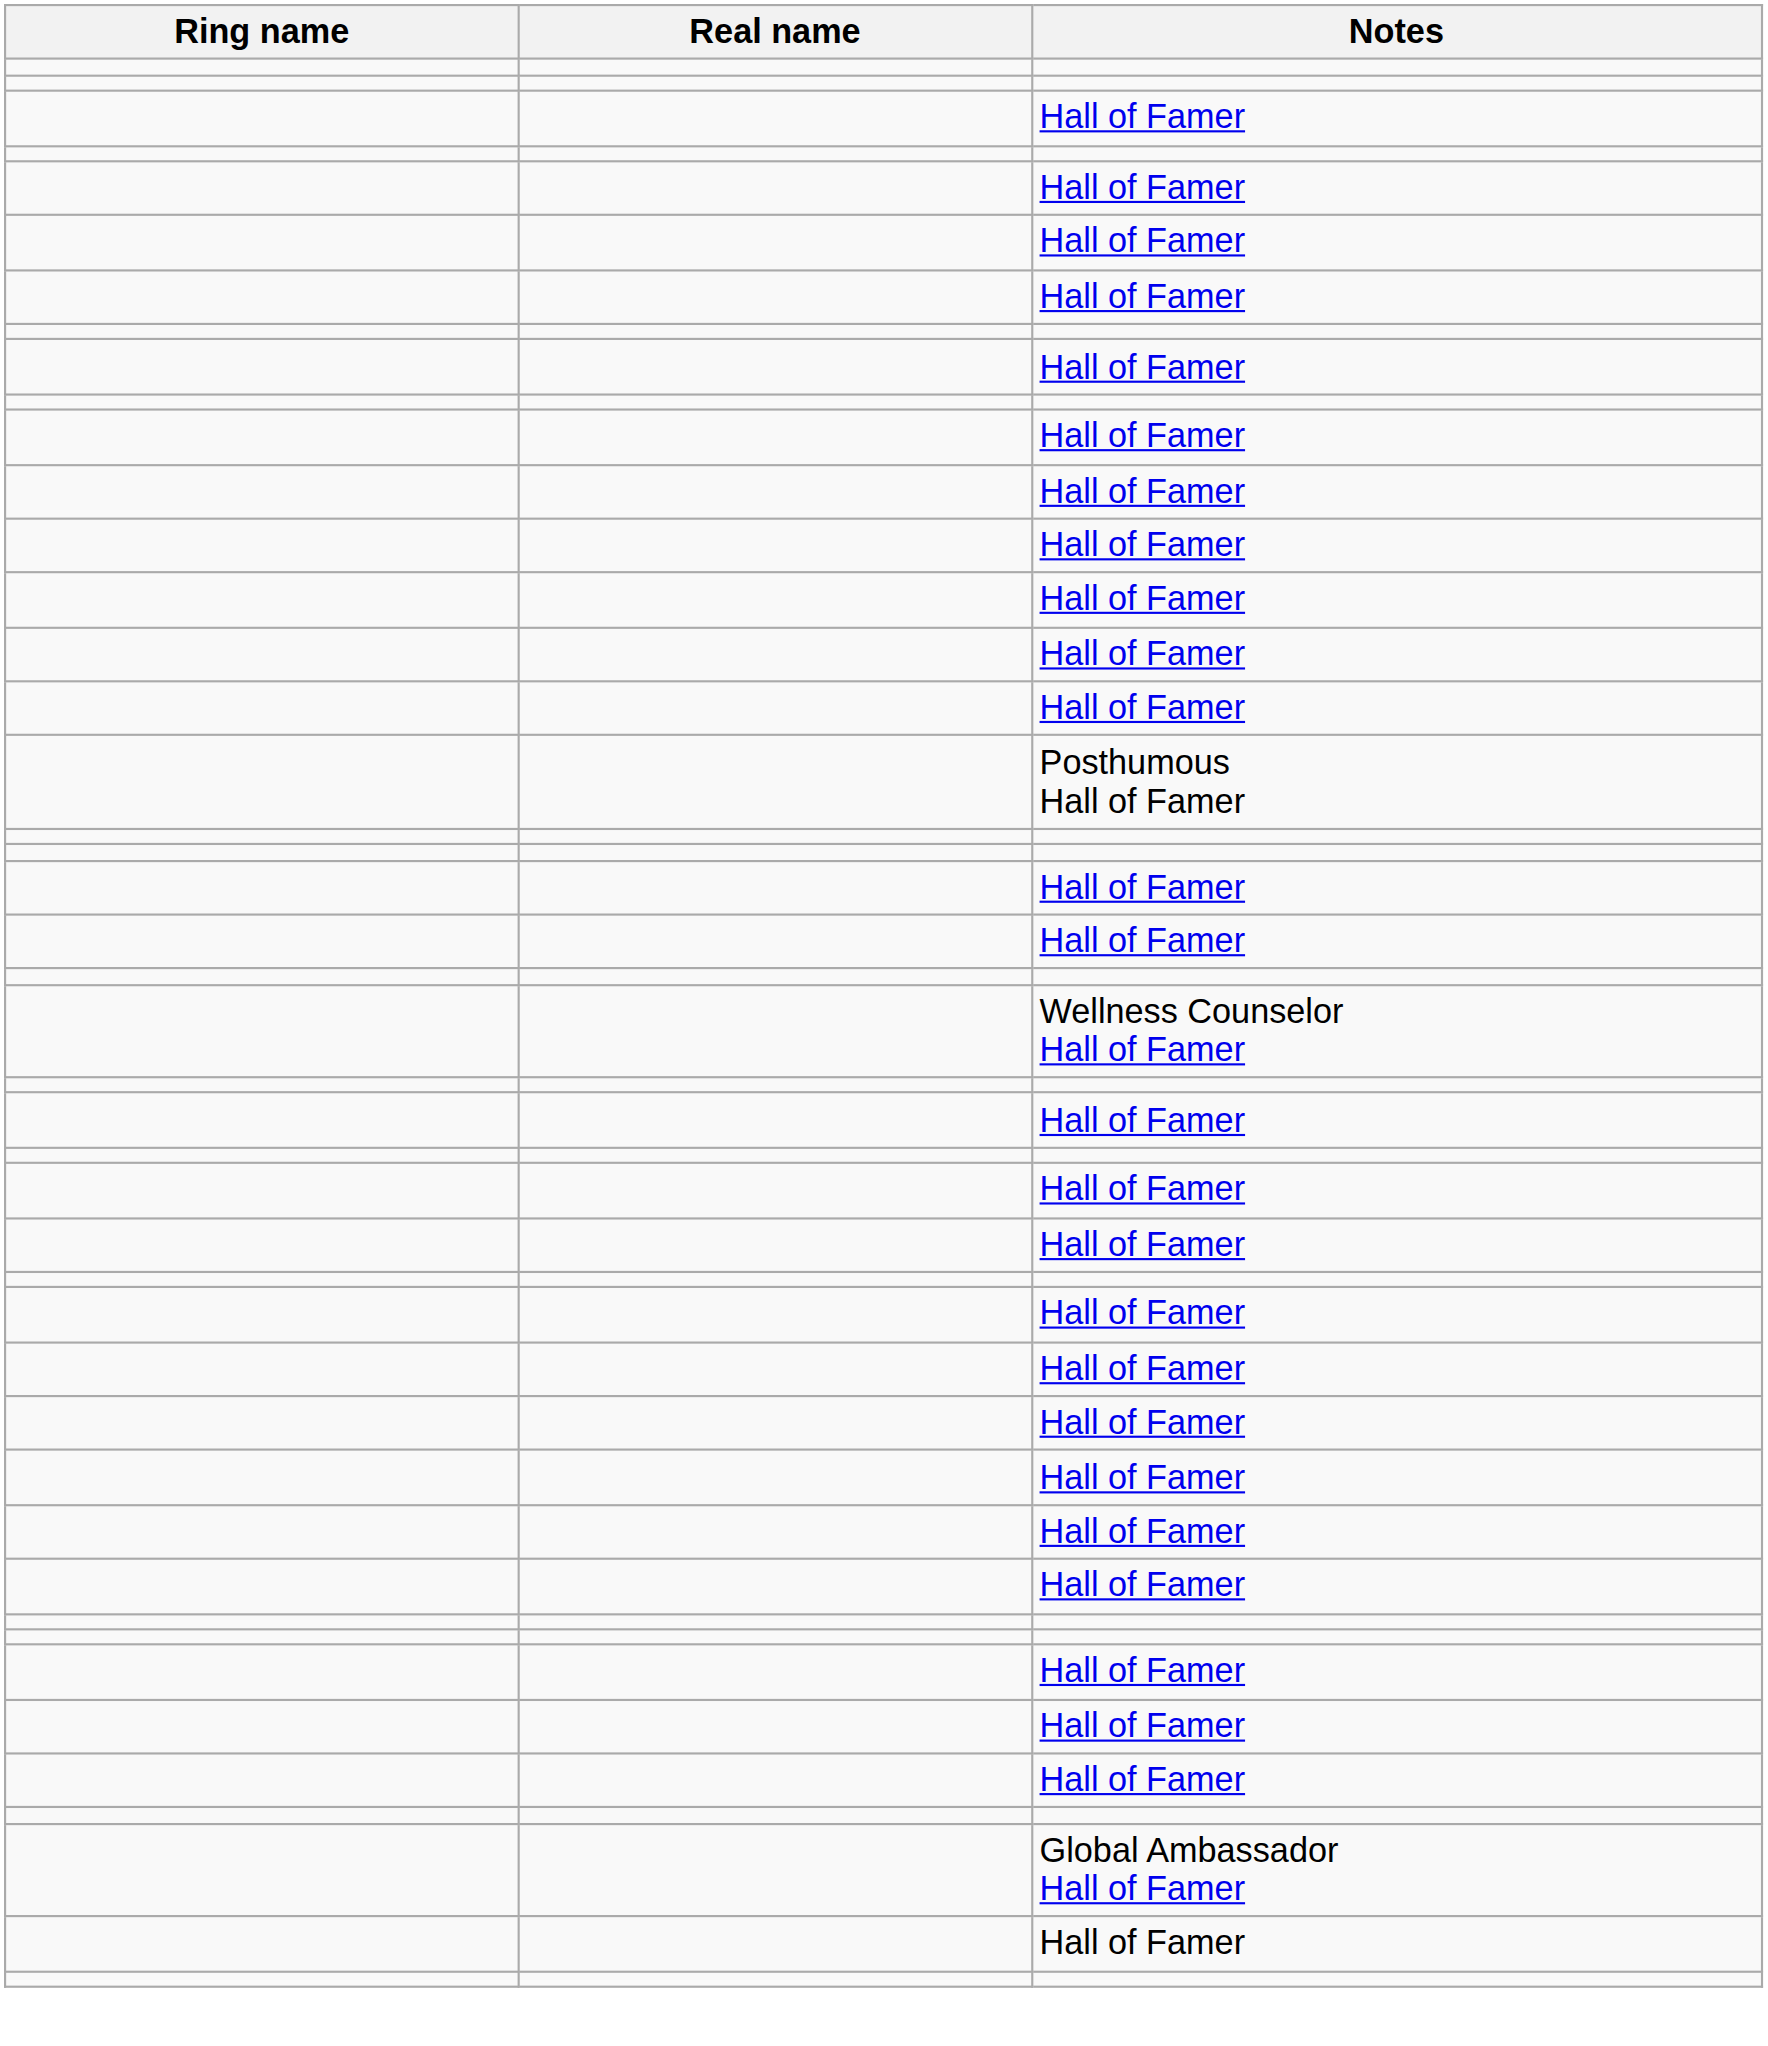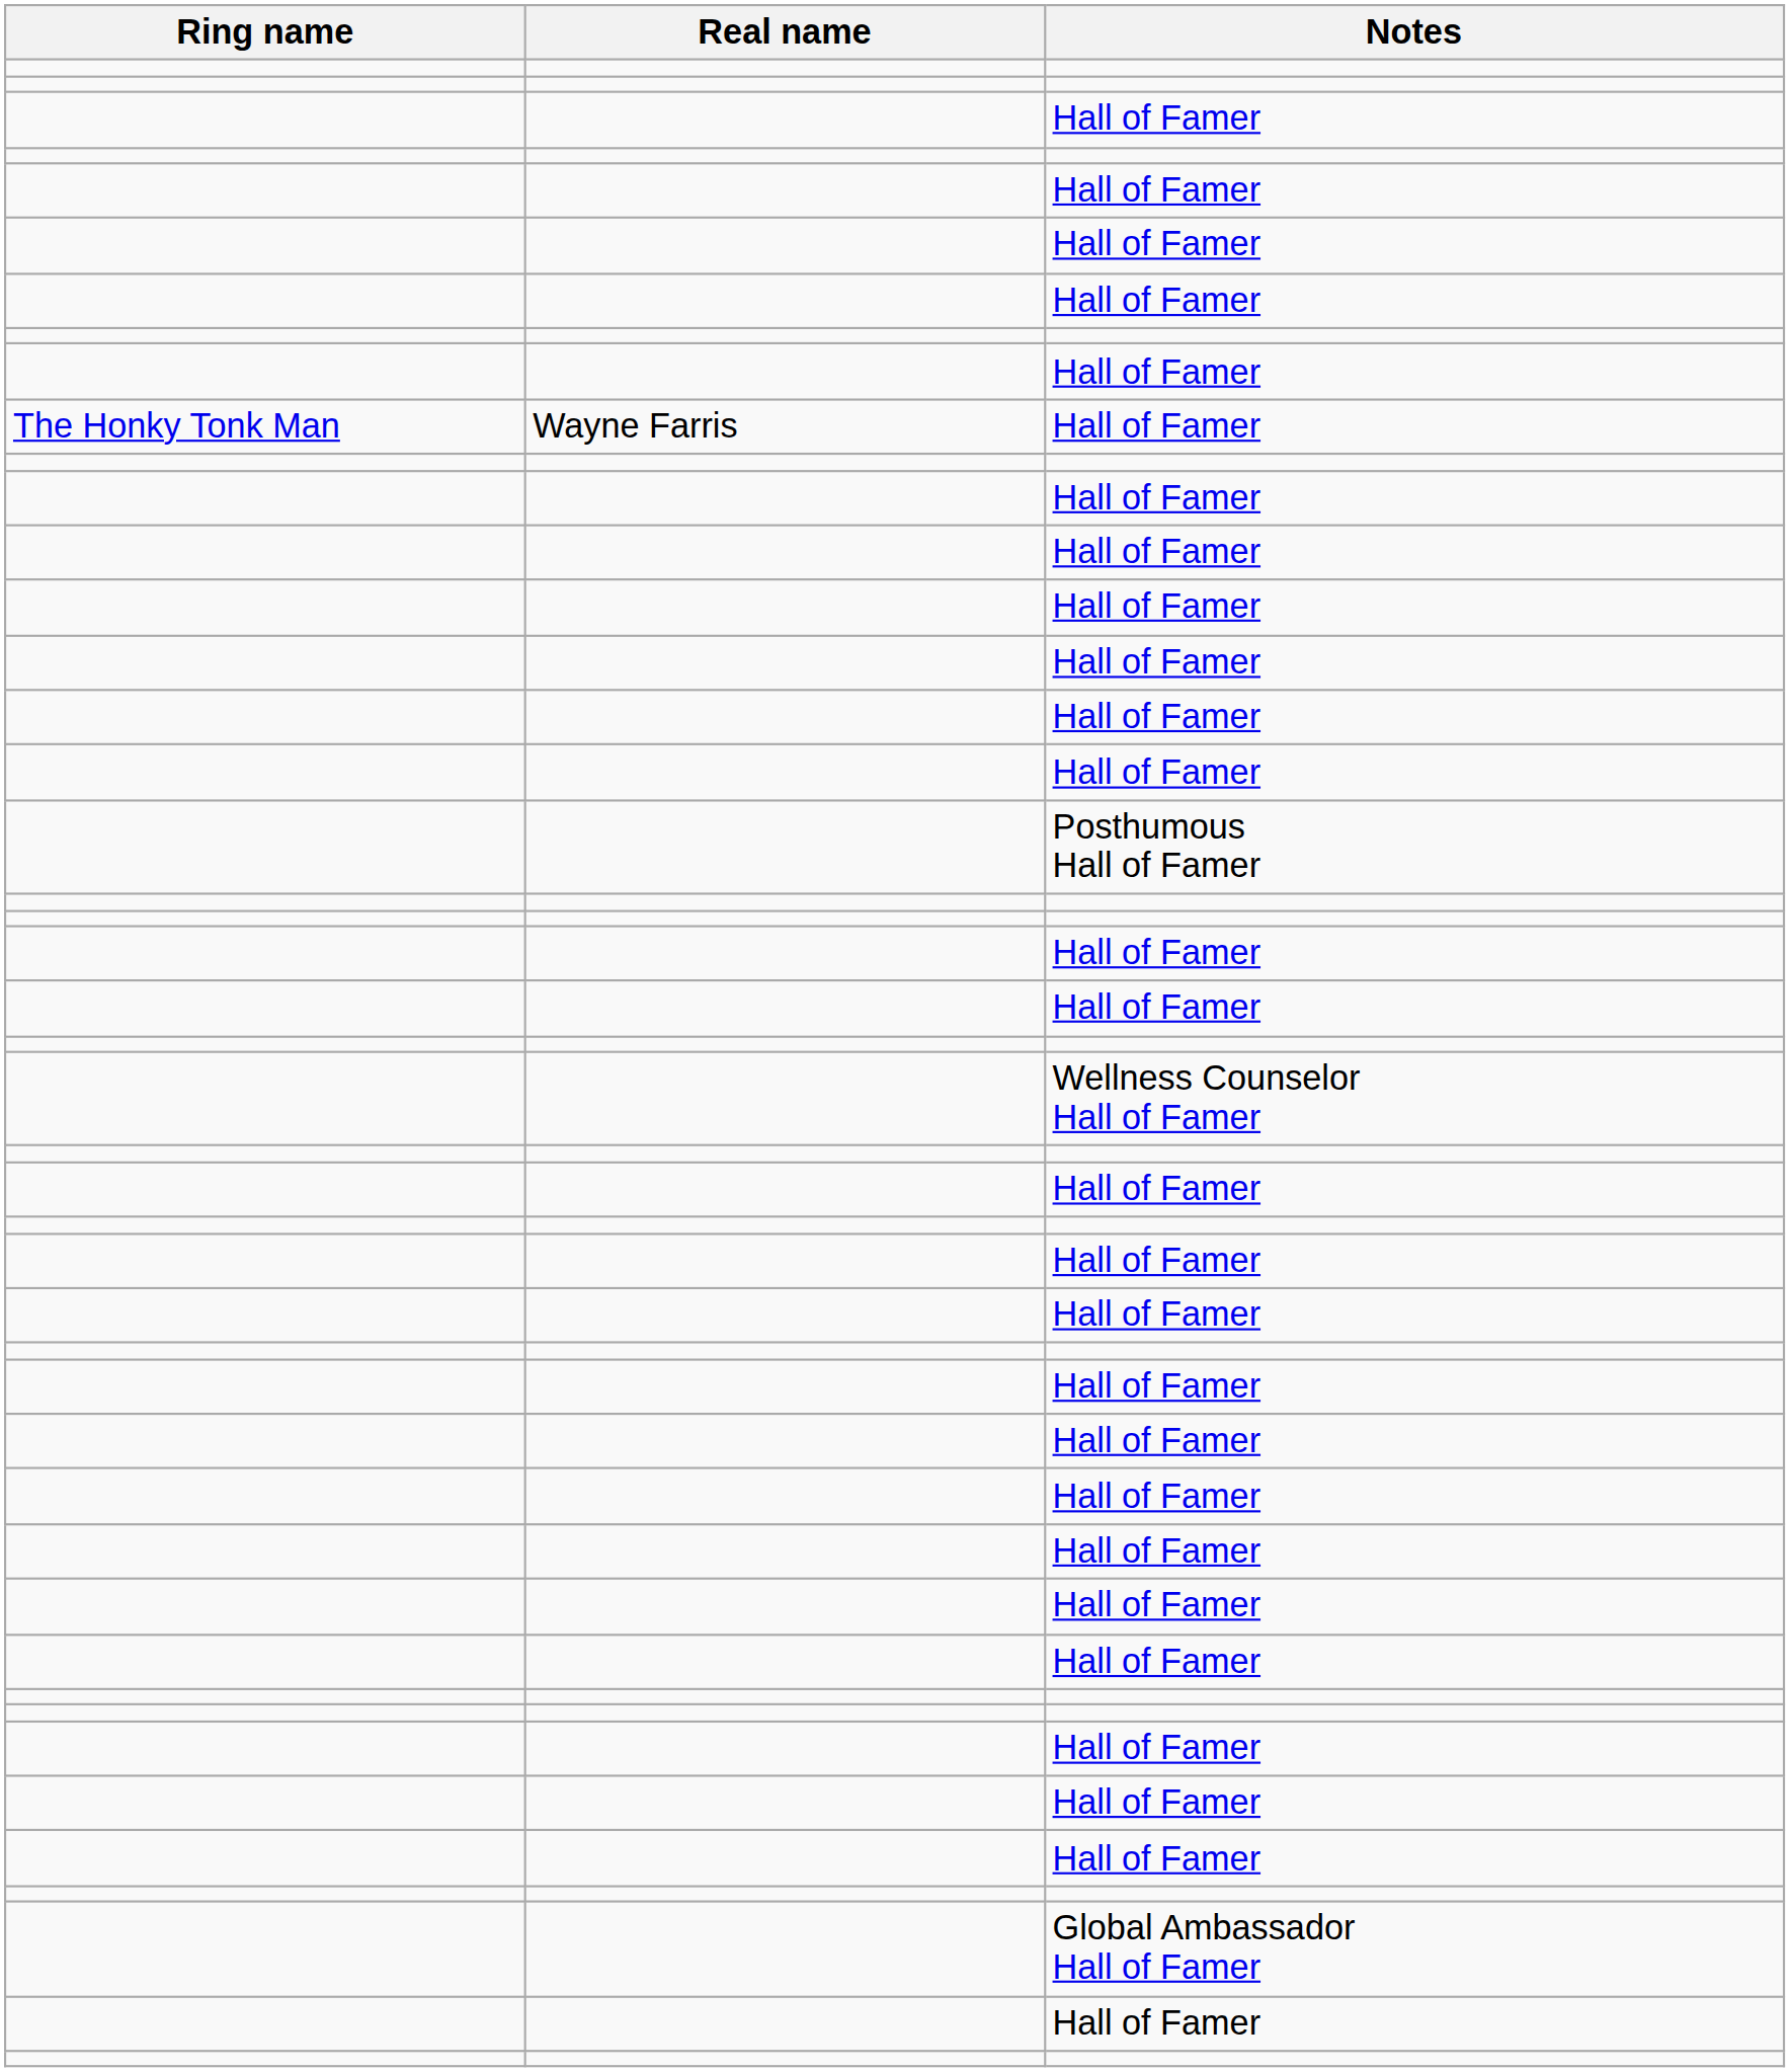 <table class="wikitable sortable" style="width:65%;">
 <tr>
 <th width=19%>Ring name</th>
 <th width=19%>Real name</th>
 <th width=27%>Notes</th>
 </tr>
 <tr>
 <td></td>
 <td></td>
 <td></td>
 </tr>
 <tr>
 <td></td>
 <td></td>
 <td></td>
 </tr>
 <tr>
 <td></td>
 <td></td>
 <td><a href='#'>Hall of Famer</a></td>
 </tr>
 <tr>
 <td></td>
 <td></td>
 <td></td>
 </tr>
 <tr>
 <td></td>
 <td></td>
 <td><a href='#'>Hall of Famer</a></td>
 </tr>
 <tr>
 <td></td>
 <td></td>
 <td><a href='#'>Hall of Famer</a></td>
 </tr>
 <tr>
 <td></td>
 <td></td>
 <td><a href='#'>Hall of Famer</a></td>
 </tr>
 <tr>
 <td></td>
 <td></td>
 <td></td>
 </tr>
 <tr>
 <td></td>
 <td></td>
+<td><a href='#'>Hall of Famer</a></td>
+</tr>
+<tr>
+<td><a href='#'>The Honky Tonk Man</a></td>
+<td>Wayne Farris</td>
 <td><a href='#'>Hall of Famer</a></td>
 </tr>
 <tr>
 <td></td>
 <td></td>
 <td></td>
 </tr>
 <tr>
 <td></td>
 <td></td>
 <td><a href='#'>Hall of Famer</a></td>
 </tr>
 <tr>
 <td></td>
 <td></td>
 <td><a href='#'>Hall of Famer</a></td>
 </tr>
 <tr>
 <td></td>
 <td></td>
 <td><a href='#'>Hall of Famer</a></td>
 </tr>
 <tr>
 <td></td>
 <td></td>
 <td><a href='#'>Hall of Famer</a></td>
 </tr>
 <tr>
 <td></td>
 <td></td>
 <td><a href='#'>Hall of Famer</a></td>
 </tr>
 <tr>
 <td></td>
 <td></td>
 <td><a href='#'>Hall of Famer</a></td>
 </tr>
 <tr>
 <td></td>
 <td></td>
 <td>Posthumous<br>Hall of Famer</td>
 </tr>
 <tr>
 <td></td>
 <td></td>
 <td></td>
 </tr>
 <tr>
 <td></td>
 <td></td>
 <td></td>
 </tr>
 <tr>
 <td></td>
 <td></td>
 <td><a href='#'>Hall of Famer</a></td>
 </tr>
 <tr>
 <td></td>
 <td></td>
 <td><a href='#'>Hall of Famer</a></td>
 </tr>
 <tr>
 <td></td>
 <td></td>
 <td></td>
 </tr>
 <tr>
 <td></td>
 <td></td>
 <td>Wellness Counselor<br><a href='#'>Hall of Famer</a></td>
 </tr>
 <tr>
 <td></td>
 <td></td>
 <td></td>
 </tr>
 <tr>
 <td></td>
 <td></td>
 <td><a href='#'>Hall of Famer</a></td>
 </tr>
 <tr>
 <td></td>
 <td></td>
 <td></td>
 </tr>
 <tr>
 <td></td>
 <td></td>
 <td><a href='#'>Hall of Famer</a></td>
 </tr>
 <tr>
 <td></td>
 <td></td>
 <td><a href='#'>Hall of Famer</a></td>
 </tr>
 <tr>
 <td></td>
 <td></td>
 <td></td>
 </tr>
 <tr>
 <td></td>
 <td></td>
 <td><a href='#'>Hall of Famer</a></td>
 </tr>
 <tr>
 <td></td>
 <td></td>
 <td><a href='#'>Hall of Famer</a></td>
 </tr>
 <tr>
 <td></td>
 <td></td>
 <td><a href='#'>Hall of Famer</a></td>
 </tr>
 <tr>
 <td></td>
 <td></td>
 <td><a href='#'>Hall of Famer</a></td>
 </tr>
 <tr>
 <td></td>
 <td></td>
 <td><a href='#'>Hall of Famer</a></td>
 </tr>
 <tr>
 <td></td>
 <td></td>
 <td><a href='#'>Hall of Famer</a></td>
 </tr>
 <tr>
 <td></td>
 <td></td>
 <td></td>
 </tr>
 <tr>
 <td></td>
 <td></td>
 <td></td>
 </tr>
 <tr>
 <td></td>
 <td></td>
 <td><a href='#'>Hall of Famer</a></td>
 </tr>
 <tr>
 <td></td>
 <td></td>
 <td><a href='#'>Hall of Famer</a></td>
 </tr>
 <tr>
 <td></td>
 <td></td>
 <td><a href='#'>Hall of Famer</a></td>
 </tr>
 <tr>
 <td></td>
 <td></td>
 <td></td>
 </tr>
 <tr>
 <td></td>
 <td></td>
 <td>Global Ambassador<br><a href='#'>Hall of Famer</a></td>
 </tr>
 <tr>
 <td></td>
 <td></td>
 <td>Hall of Famer</td>
 </tr>
 <tr>
 <td></td>
 <td></td>
 <td></td>
 </tr>
 </table>
